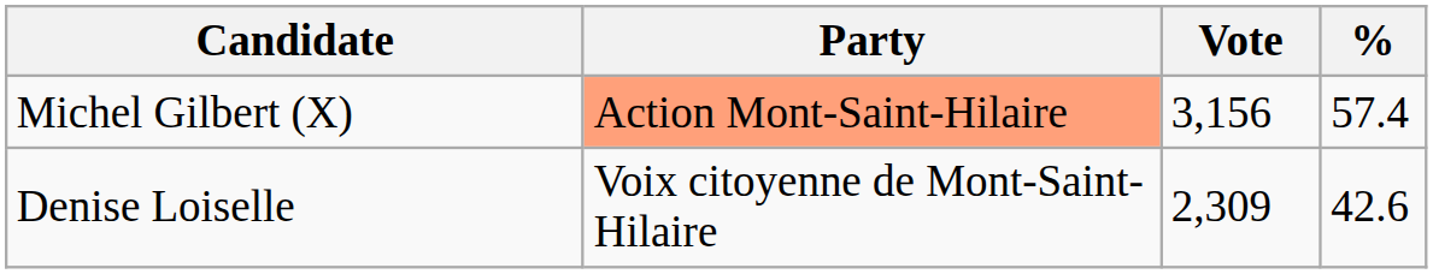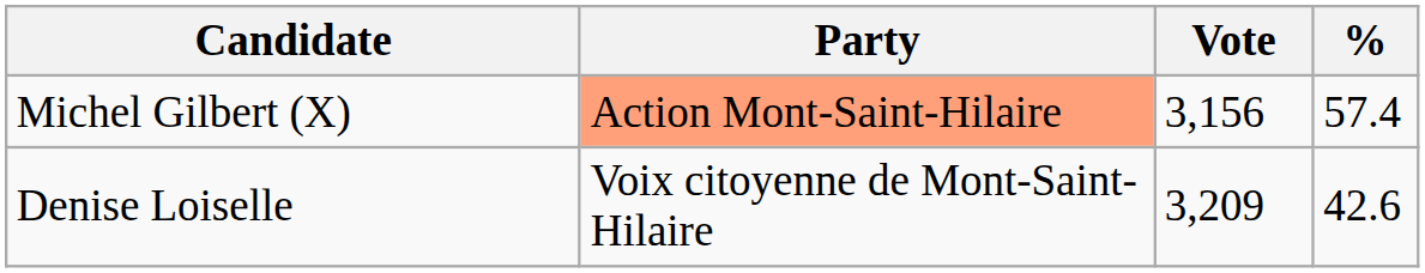 <table class="wikitable">
 <tr>
 <th bgcolor="#DDDDFF" width="200px">Candidate</th>
 <th bgcolor="#DDDDFF" width="200px">Party</th>
 <th bgcolor="#DDDDFF" width="50px">Vote</th>
 <th bgcolor="#DDDDFF" width="30px">%</th>
 </tr>
 <tr>
 <td>Michel Gilbert (X)</td>
 <td style="background: lightsalmon;">Action Mont-Saint-Hilaire</td>
 <td>3,156</td>
 <td>57.4</td>
 </tr>
 <tr>
 <td>Denise Loiselle</td>
 <td>Voix citoyenne de Mont-Saint-Hilaire</td>
-<td>2,309</td>
+<td>3,209</td>
 <td>42.6</td>
 </tr>
 </table>
